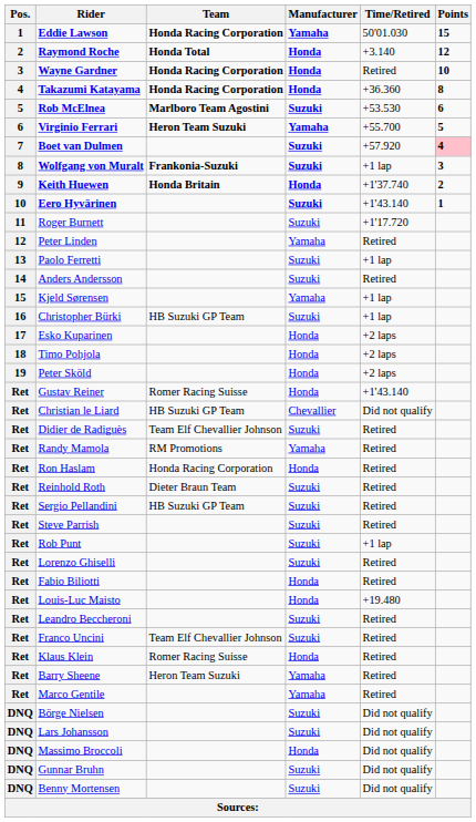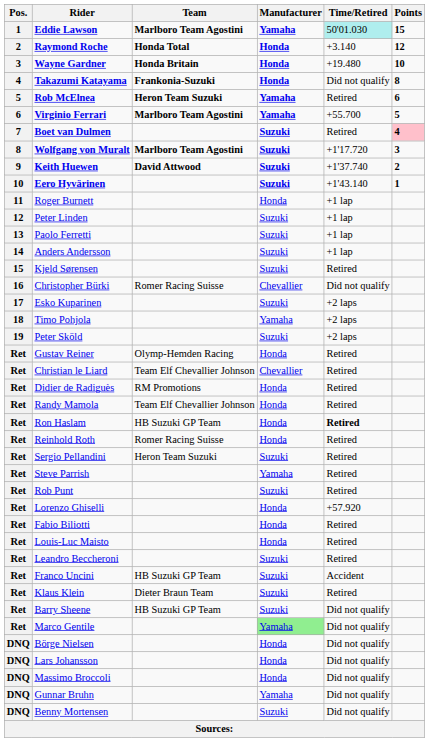 <table class="wikitable" style="font-size: 95%;">
 <tr>
 <th>Pos.</th>
 <th>Rider</th>
 <th>Team</th>
 <th>Manufacturer</th>
 <th>Time/Retired</th>
 <th>Points</th>
 </tr>
 <tr>
 <th>1</th>
 <td> <strong><a href='#'>Eddie Lawson</a></strong></td>
-<td><strong>Honda Racing Corporation</strong></td>
+<td><strong>Marlboro Team Agostini</strong></td>
 <td><strong><a href='#'>Yamaha</a></strong></td>
-<td>50'01.030</td>
+<td style="background: paleturquoise;">50'01.030</td>
 <td><strong>15</strong></td>
 </tr>
 <tr>
 <th>2</th>
 <td> <strong><a href='#'>Raymond Roche</a></strong></td>
 <td><strong>Honda Total</strong></td>
 <td><strong><a href='#'>Honda</a></strong></td>
 <td>+3.140</td>
 <td><strong>12</strong></td>
 </tr>
 <tr>
 <th>3</th>
 <td> <strong><a href='#'>Wayne Gardner</a></strong></td>
-<td><strong>Honda Racing Corporation</strong></td>
+<td><strong>Honda Britain</strong></td>
 <td><strong><a href='#'>Honda</a></strong></td>
-<td>Retired</td>
+<td>+19.480</td>
 <td><strong>10</strong></td>
 </tr>
 <tr>
 <th>4</th>
 <td> <strong><a href='#'>Takazumi Katayama</a></strong></td>
-<td><strong>Honda Racing Corporation</strong></td>
+<td><strong>Frankonia-Suzuki</strong></td>
 <td><strong><a href='#'>Honda</a></strong></td>
-<td>+36.360</td>
+<td>Did not qualify</td>
 <td><strong>8</strong></td>
 </tr>
 <tr>
 <th>5</th>
 <td> <strong><a href='#'>Rob McElnea</a></strong></td>
-<td><strong>Marlboro Team Agostini</strong></td>
-<td><strong><a href='#'>Suzuki</a></strong></td>
-<td>+53.530</td>
+<td><strong>Heron Team Suzuki</strong></td>
+<td><strong><a href='#'>Yamaha</a></strong></td>
+<td>Retired</td>
 <td><strong>6</strong></td>
 </tr>
 <tr>
 <th>6</th>
 <td> <strong><a href='#'>Virginio Ferrari</a></strong></td>
-<td><strong>Heron Team Suzuki</strong></td>
+<td><strong>Marlboro Team Agostini</strong></td>
 <td><strong><a href='#'>Yamaha</a></strong></td>
 <td>+55.700</td>
 <td><strong>5</strong></td>
 </tr>
 <tr>
 <th>7</th>
 <td> <strong><a href='#'>Boet van Dulmen</a></strong></td>
 <td></td>
 <td><strong><a href='#'>Suzuki</a></strong></td>
-<td>+57.920</td>
+<td>Retired</td>
 <td style="background: pink;"><strong>4</strong></td>
 </tr>
 <tr>
 <th>8</th>
 <td> <strong><a href='#'>Wolfgang von Muralt</a></strong></td>
-<td><strong>Frankonia-Suzuki</strong></td>
+<td><strong>Marlboro Team Agostini</strong></td>
 <td><strong><a href='#'>Suzuki</a></strong></td>
-<td>+1 lap</td>
+<td>+1'17.720</td>
 <td><strong>3</strong></td>
 </tr>
 <tr>
 <th>9</th>
 <td> <strong><a href='#'>Keith Huewen</a></strong></td>
-<td><strong>Honda Britain</strong></td>
-<td><strong><a href='#'>Honda</a></strong></td>
+<td><strong>David Attwood</strong></td>
+<td><strong><a href='#'>Suzuki</a></strong></td>
 <td>+1'37.740</td>
 <td><strong>2</strong></td>
 </tr>
 <tr>
 <th>10</th>
 <td> <strong><a href='#'>Eero Hyvärinen</a></strong></td>
 <td></td>
 <td><strong><a href='#'>Suzuki</a></strong></td>
 <td>+1'43.140</td>
 <td><strong>1</strong></td>
 </tr>
 <tr>
 <th>11</th>
 <td> <a href='#'>Roger Burnett</a></td>
 <td></td>
-<td><a href='#'>Suzuki</a></td>
-<td>+1'17.720</td>
+<td><a href='#'>Honda</a></td>
+<td>+1 lap</td>
 <td></td>
 </tr>
 <tr>
 <th>12</th>
 <td> <a href='#'>Peter Linden</a></td>
 <td></td>
-<td><a href='#'>Yamaha</a></td>
-<td>Retired</td>
+<td><a href='#'>Suzuki</a></td>
+<td>+1 lap</td>
 <td></td>
 </tr>
 <tr>
 <th>13</th>
 <td> <a href='#'>Paolo Ferretti</a></td>
 <td></td>
 <td><a href='#'>Suzuki</a></td>
 <td>+1 lap</td>
 <td></td>
 </tr>
 <tr>
 <th>14</th>
 <td> <a href='#'>Anders Andersson</a></td>
 <td></td>
 <td><a href='#'>Suzuki</a></td>
-<td>Retired</td>
+<td>+1 lap</td>
 <td></td>
 </tr>
 <tr>
 <th>15</th>
 <td> <a href='#'>Kjeld Sørensen</a></td>
 <td></td>
-<td><a href='#'>Yamaha</a></td>
-<td>+1 lap</td>
+<td><a href='#'>Suzuki</a></td>
+<td>Retired</td>
 <td></td>
 </tr>
 <tr>
 <th>16</th>
 <td> <a href='#'>Christopher Bürki</a></td>
-<td>HB Suzuki GP Team</td>
-<td><a href='#'>Suzuki</a></td>
-<td>+1 lap</td>
+<td>Romer Racing Suisse</td>
+<td><a href='#'>Chevallier</a></td>
+<td>Did not qualify</td>
 <td></td>
 </tr>
 <tr>
 <th>17</th>
 <td> <a href='#'>Esko Kuparinen</a></td>
 <td></td>
-<td><a href='#'>Honda</a></td>
+<td><a href='#'>Suzuki</a></td>
 <td>+2 laps</td>
 <td></td>
 </tr>
 <tr>
 <th>18</th>
 <td> <a href='#'>Timo Pohjola</a></td>
 <td></td>
-<td><a href='#'>Honda</a></td>
+<td><a href='#'>Yamaha</a></td>
 <td>+2 laps</td>
 <td></td>
 </tr>
 <tr>
 <th>19</th>
 <td> <a href='#'>Peter Sköld</a></td>
 <td></td>
-<td><a href='#'>Honda</a></td>
+<td><a href='#'>Suzuki</a></td>
 <td>+2 laps</td>
 <td></td>
 </tr>
 <tr>
 <th>Ret</th>
 <td> <a href='#'>Gustav Reiner</a></td>
-<td>Romer Racing Suisse</td>
+<td>Olymp-Hemden Racing</td>
 <td><a href='#'>Honda</a></td>
-<td>+1'43.140</td>
+<td>Retired</td>
 <td></td>
 </tr>
 <tr>
 <th>Ret</th>
 <td> <a href='#'>Christian le Liard</a></td>
-<td>HB Suzuki GP Team</td>
+<td>Team Elf Chevallier Johnson</td>
 <td><a href='#'>Chevallier</a></td>
-<td>Did not qualify</td>
+<td>Retired</td>
 <td></td>
 </tr>
 <tr>
 <th>Ret</th>
 <td> <a href='#'>Didier de Radiguès</a></td>
-<td>Team Elf Chevallier Johnson</td>
-<td><a href='#'>Suzuki</a></td>
+<td>RM Promotions</td>
+<td><a href='#'>Honda</a></td>
 <td>Retired</td>
 <td></td>
 </tr>
 <tr>
 <th>Ret</th>
 <td> <a href='#'>Randy Mamola</a></td>
-<td>RM Promotions</td>
-<td><a href='#'>Yamaha</a></td>
+<td>Team Elf Chevallier Johnson</td>
+<td><a href='#'>Honda</a></td>
 <td>Retired</td>
 <td></td>
 </tr>
 <tr>
 <th>Ret</th>
 <td> <a href='#'>Ron Haslam</a></td>
-<td>Honda Racing Corporation</td>
+<td>HB Suzuki GP Team</td>
+<td><a href='#'>Honda</a></td>
+<td><strong>Retired</strong></td>
+<td></td>
+</tr>
+<tr>
+<th>Ret</th>
+<td> <a href='#'>Reinhold Roth</a></td>
+<td>Romer Racing Suisse</td>
 <td><a href='#'>Honda</a></td>
 <td>Retired</td>
 <td></td>
 </tr>
 <tr>
 <th>Ret</th>
-<td> <a href='#'>Reinhold Roth</a></td>
-<td>Dieter Braun Team</td>
-<td><a href='#'>Suzuki</a></td>
-<td>Retired</td>
-<td></td>
-</tr>
-<tr>
-<th>Ret</th>
 <td> <a href='#'>Sergio Pellandini</a></td>
-<td>HB Suzuki GP Team</td>
+<td>Heron Team Suzuki</td>
 <td><a href='#'>Suzuki</a></td>
 <td>Retired</td>
 <td></td>
 </tr>
 <tr>
 <th>Ret</th>
 <td> <a href='#'>Steve Parrish</a></td>
 <td></td>
-<td><a href='#'>Suzuki</a></td>
+<td><a href='#'>Yamaha</a></td>
 <td>Retired</td>
 <td></td>
 </tr>
 <tr>
 <th>Ret</th>
 <td> <a href='#'>Rob Punt</a></td>
 <td></td>
 <td><a href='#'>Suzuki</a></td>
-<td>+1 lap</td>
+<td>Retired</td>
 <td></td>
 </tr>
 <tr>
 <th>Ret</th>
 <td> <a href='#'>Lorenzo Ghiselli</a></td>
 <td></td>
-<td><a href='#'>Suzuki</a></td>
-<td>Retired</td>
+<td><a href='#'>Honda</a></td>
+<td>+57.920</td>
 <td></td>
 </tr>
 <tr>
 <th>Ret</th>
 <td> <a href='#'>Fabio Biliotti</a></td>
 <td></td>
 <td><a href='#'>Honda</a></td>
 <td>Retired</td>
 <td></td>
 </tr>
 <tr>
 <th>Ret</th>
 <td> <a href='#'>Louis-Luc Maisto</a></td>
 <td></td>
 <td><a href='#'>Honda</a></td>
-<td>+19.480</td>
+<td>Retired</td>
 <td></td>
 </tr>
 <tr>
 <th>Ret</th>
 <td> <a href='#'>Leandro Beccheroni</a></td>
 <td></td>
 <td><a href='#'>Suzuki</a></td>
 <td>Retired</td>
 <td></td>
 </tr>
 <tr>
 <th>Ret</th>
 <td> <a href='#'>Franco Uncini</a></td>
-<td>Team Elf Chevallier Johnson</td>
+<td>HB Suzuki GP Team</td>
+<td><a href='#'>Suzuki</a></td>
+<td>Accident</td>
+<td></td>
+</tr>
+<tr>
+<th>Ret</th>
+<td> <a href='#'>Klaus Klein</a></td>
+<td>Dieter Braun Team</td>
 <td><a href='#'>Suzuki</a></td>
 <td>Retired</td>
 <td></td>
 </tr>
 <tr>
 <th>Ret</th>
-<td> <a href='#'>Klaus Klein</a></td>
-<td>Romer Racing Suisse</td>
-<td><a href='#'>Honda</a></td>
-<td>Retired</td>
-<td></td>
-</tr>
-<tr>
-<th>Ret</th>
 <td> <a href='#'>Barry Sheene</a></td>
-<td>Heron Team Suzuki</td>
-<td><a href='#'>Yamaha</a></td>
-<td>Retired</td>
+<td>HB Suzuki GP Team</td>
+<td><a href='#'>Suzuki</a></td>
+<td>Did not qualify</td>
 <td></td>
 </tr>
 <tr>
 <th>Ret</th>
 <td> <a href='#'>Marco Gentile</a></td>
 <td></td>
-<td><a href='#'>Yamaha</a></td>
-<td>Retired</td>
+<td style="background: lightgreen;"><a href='#'>Yamaha</a></td>
+<td>Did not qualify</td>
 <td></td>
 </tr>
 <tr>
 <th>DNQ</th>
 <td> <a href='#'>Börge Nielsen</a></td>
 <td></td>
-<td><a href='#'>Suzuki</a></td>
+<td><a href='#'>Honda</a></td>
 <td>Did not qualify</td>
 <td></td>
 </tr>
 <tr>
 <th>DNQ</th>
 <td> <a href='#'>Lars Johansson</a></td>
 <td></td>
-<td><a href='#'>Suzuki</a></td>
+<td><a href='#'>Honda</a></td>
 <td>Did not qualify</td>
 <td></td>
 </tr>
 <tr>
 <th>DNQ</th>
 <td> <a href='#'>Massimo Broccoli</a></td>
 <td></td>
 <td><a href='#'>Honda</a></td>
 <td>Did not qualify</td>
 <td></td>
 </tr>
 <tr>
 <th>DNQ</th>
 <td> <a href='#'>Gunnar Bruhn</a></td>
 <td></td>
-<td><a href='#'>Suzuki</a></td>
+<td><a href='#'>Yamaha</a></td>
 <td>Did not qualify</td>
 <td></td>
 </tr>
 <tr>
 <th>DNQ</th>
 <td> <a href='#'>Benny Mortensen</a></td>
 <td></td>
 <td><a href='#'>Suzuki</a></td>
 <td>Did not qualify</td>
 <td></td>
 </tr>
 <tr>
 <th colspan=8>Sources: </th>
 </tr>
 </table>
